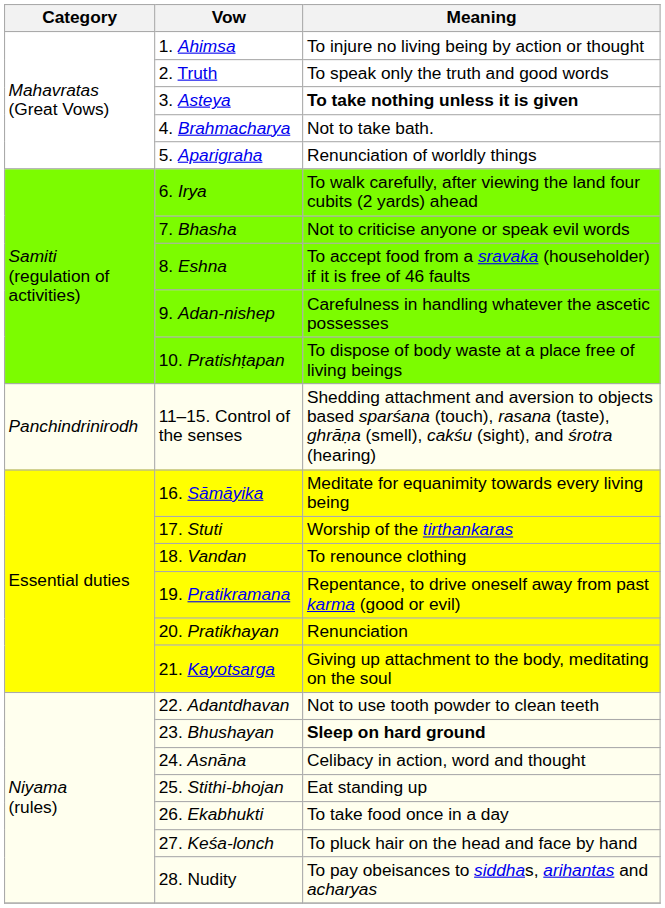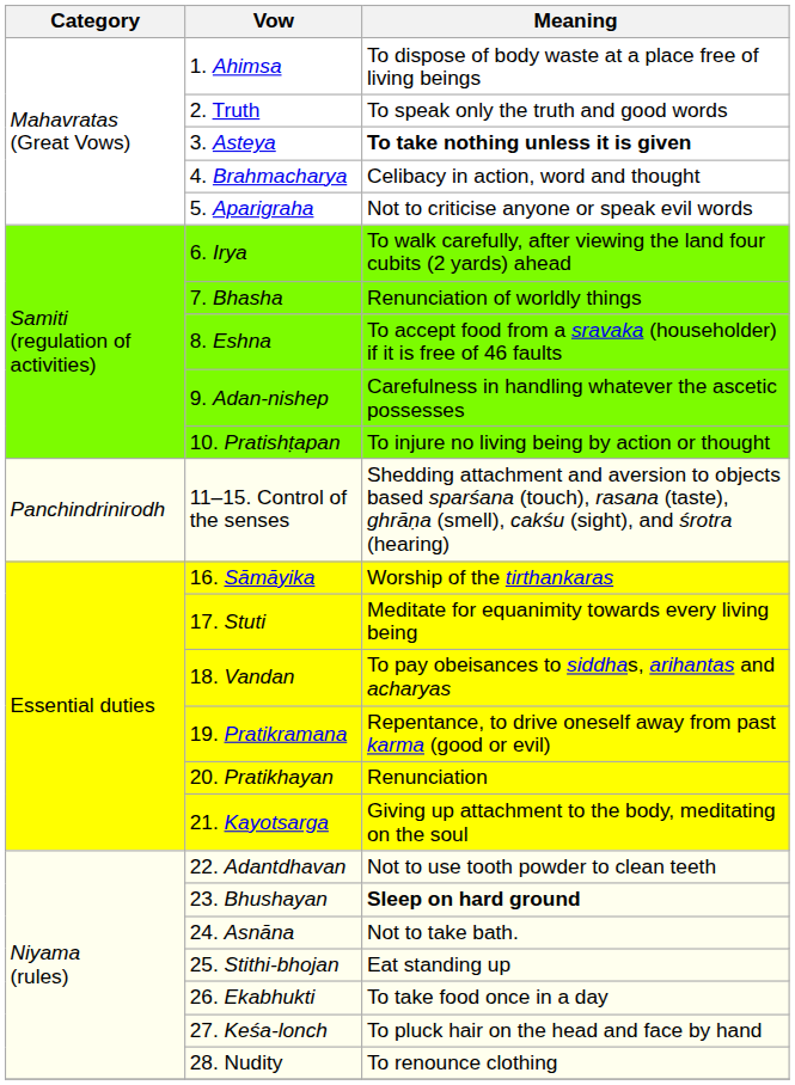 <table class="wikitable">
 <tr>
 <th>Category</th>
 <th>Vow</th>
 <th>Meaning</th>
 </tr>
 <tr style="background:#fff;">
 <td rowspan="5"><em>Mahavratas</em><br> (Great Vows)</td>
 <td>1. <em><a href='#'>Ahimsa</a></em></td>
-<td>To injure no living being by action or thought</td>
+<td>To dispose of body waste at a place free of living beings</td>
 </tr>
 <tr style="background:#fff;">
 <td>2. <a href='#'>Truth</a></td>
 <td>To speak only the truth and good words</td>
 </tr>
 <tr style="background:#fff;">
 <td>3. <em><a href='#'>Asteya</a></em></td>
 <td><strong>To take nothing unless it is given</strong></td>
 </tr>
 <tr style="background:#fff;">
 <td>4. <em><a href='#'>Brahmacharya</a></em></td>
-<td>Not to take bath.</td>
+<td>Celibacy in action, word and thought</td>
 </tr>
 <tr style="background:#fff;">
 <td>5. <em><a href='#'>Aparigraha</a></em></td>
-<td>Renunciation of worldly things</td>
+<td>Not to criticise anyone or speak evil words</td>
 </tr>
 <tr style="background:#7CFC00;">
 <td rowspan="5"><em>Samiti</em><br> (regulation of activities)</td>
 <td>6. <em>Irya</em></td>
 <td>To walk carefully, after viewing the land four cubits (2 yards) ahead</td>
 </tr>
 <tr style="background:#7CFC00;">
 <td>7. <em>Bhasha</em></td>
-<td>Not to criticise anyone or speak evil words</td>
+<td>Renunciation of worldly things</td>
 </tr>
 <tr style="background:#7CFC00;">
 <td>8. <em>Eshna</em></td>
 <td>To accept food from a <em><a href='#'>sravaka</a></em> (householder) if it is free of 46 faults</td>
 </tr>
 <tr style="background:#7CFC00;">
 <td>9. <em>Adan-nishep</em></td>
 <td>Carefulness in handling whatever the ascetic possesses</td>
 </tr>
 <tr style="background:#7CFC00;">
 <td>10. <em>Pratishṭapan</em></td>
-<td>To dispose of body waste at a place free of living beings</td>
+<td>To injure no living being by action or thought</td>
 </tr>
 <tr style="background:#ffe;">
 <td rowspan="1"><em>Panchindrinirodh</em></td>
 <td>11–15. Control of the senses</td>
 <td>Shedding attachment and aversion to objects based <em>sparśana</em> (touch), <em>rasana</em> (taste), <em>ghrāṇa</em> (smell), <em>cakśu</em> (sight), and <em>śrotra</em> (hearing)</td>
 </tr>
 <tr style="background:#ff0;">
 <td rowspan="6">Essential duties</td>
 <td>16. <em><a href='#'>Sāmāyika</a></em></td>
+<td>Worship of the <em><a href='#'>tirthankaras</a></em></td>
+</tr>
+<tr style="background:#ff0;">
+<td>17. <em>Stuti</em></td>
 <td>Meditate for equanimity towards every living being</td>
 </tr>
 <tr style="background:#ff0;">
-<td>17. <em>Stuti</em></td>
-<td>Worship of the <em><a href='#'>tirthankaras</a></em></td>
-</tr>
-<tr style="background:#ff0;">
 <td>18. <em>Vandan</em></td>
-<td>To renounce clothing</td>
+<td>To pay obeisances to <em><a href='#'>siddha</a></em>s, <em><a href='#'>arihantas</a></em> and <em>acharyas</em></td>
 </tr>
 <tr style="background:#ff0;">
 <td>19. <em><a href='#'>Pratikramana</a></em></td>
 <td>Repentance, to drive oneself away from past <em><a href='#'>karma</a></em> (good or evil)</td>
 </tr>
 <tr style="background:#ff0;">
 <td>20. <em>Pratikhayan</em></td>
 <td>Renunciation</td>
 </tr>
 <tr style="background:#ff0;">
 <td>21. <em><a href='#'>Kayotsarga</a></em></td>
 <td>Giving up attachment to the body, meditating on the soul</td>
 </tr>
 <tr style="background:#ffe;">
 <td rowspan="7"><em>Niyama</em><br> (rules)</td>
 <td>22. <em>Adantdhavan</em></td>
 <td>Not to use tooth powder to clean teeth</td>
 </tr>
 <tr style="background:#ffe;">
 <td>23. <em>Bhushayan</em></td>
 <td><strong>Sleep on hard ground</strong></td>
 </tr>
 <tr style="background:#ffe;">
 <td>24. <em>Asnāna</em></td>
-<td>Celibacy in action, word and thought</td>
+<td>Not to take bath.</td>
 </tr>
 <tr style="background:#ffe;">
 <td>25. <em>Stithi-bhojan</em></td>
 <td>Eat standing up</td>
 </tr>
 <tr style="background:#ffe;">
 <td>26. <em>Ekabhukti</em></td>
 <td>To take food once in a day</td>
 </tr>
 <tr style="background:#ffe;">
 <td>27. <em>Keśa-lonch</em></td>
 <td>To pluck hair on the head and face by hand</td>
 </tr>
 <tr style="background:#ffe;">
 <td>28. Nudity</td>
-<td>To pay obeisances to <em><a href='#'>siddha</a></em>s, <em><a href='#'>arihantas</a></em> and <em>acharyas</em></td>
+<td>To renounce clothing</td>
 </tr>
 <tr style="background:#ffe;">
 </tr>
 </table>
